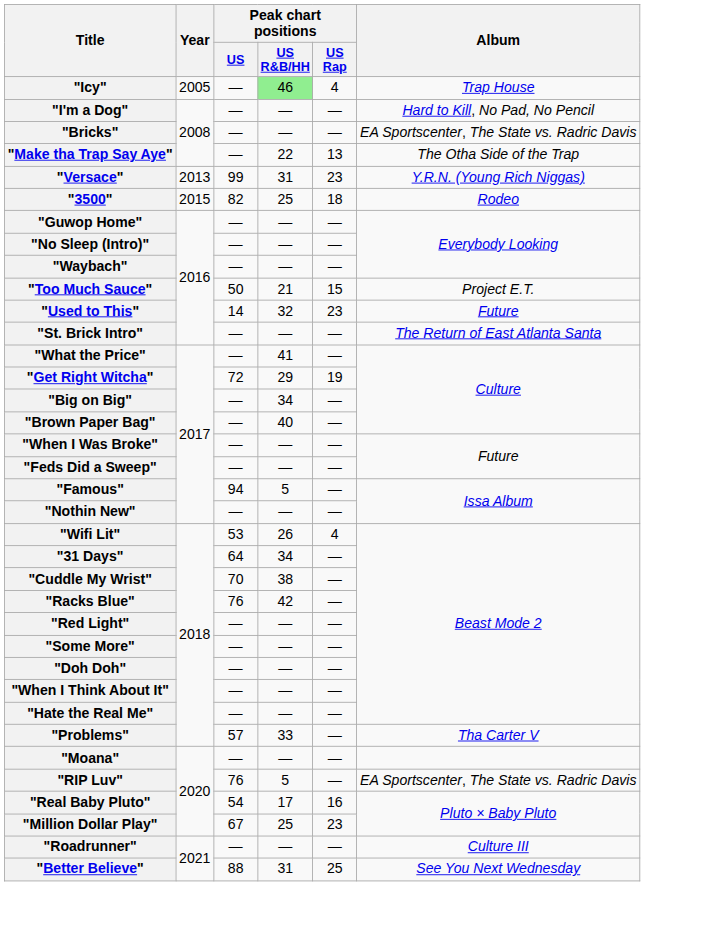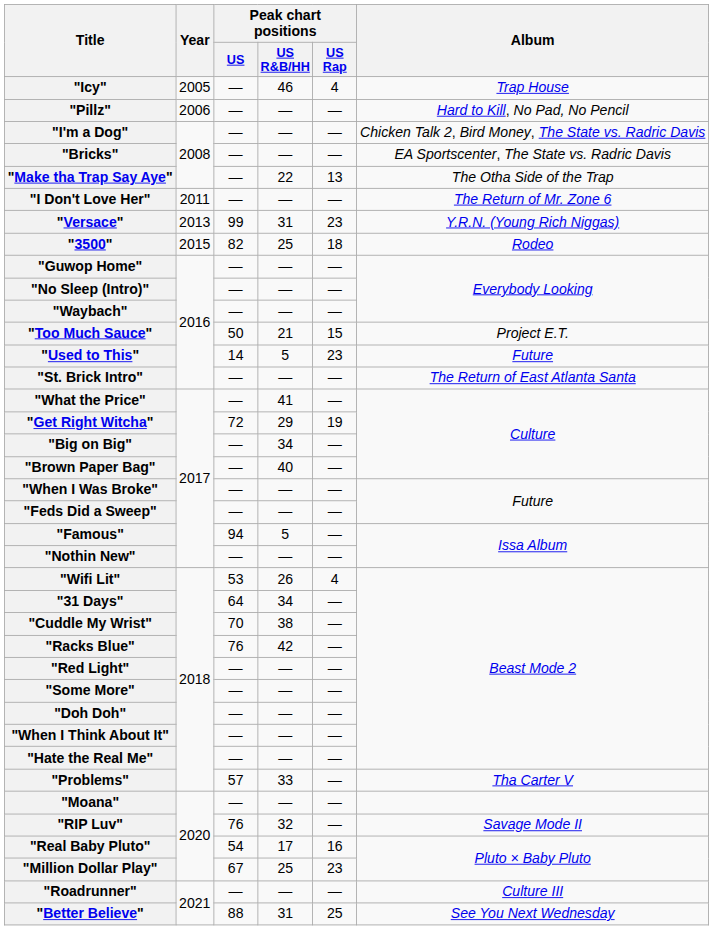 <table class="wikitable plainrowheaders"  style="text-align:center;">
 <tr>
 <th rowspan="2">Title</th>
 <th rowspan="2">Year</th>
 <th colspan="3">Peak chart positions</th>
 <th rowspan="2">Album</th>
 </tr>
 <tr>
 <th scope="col" style="width:3em;font-size:90%;"><a href='#'>US</a></th>
 <th scope="col" style="width:3em;font-size:90%;"><a href='#'>US<br>R&B/HH</a></th>
 <th scope="col" style="width:3em;font-size:90%;"><a href='#'>US<br>Rap</a></th>
 </tr>
 <tr>
 <th scope="row">"Icy"<br></th>
 <td>2005</td>
 <td>—</td>
-<td style="background: lightgreen;">46</td>
+<td>46</td>
 <td>4</td>
 <td><em><a href='#'>Trap House</a></em></td>
+</tr>
+<tr>
+<th scope="row">"Pillz"<br></th>
+<td>2006</td>
+<td>—</td>
+<td>—</td>
+<td>—</td>
+<td><em><a href='#'>Hard to Kill</a></em>, <em>No Pad, No Pencil</em></td>
 </tr>
 <tr>
 <th scope="row">"I'm a Dog"<br></th>
 <td rowspan="3">2008</td>
 <td>—</td>
 <td>—</td>
 <td>—</td>
-<td><em><a href='#'>Hard to Kill</a></em>, <em>No Pad, No Pencil</em></td>
+<td><em>Chicken Talk 2</em>, <em>Bird Money</em>, <em><a href='#'>The State vs. Radric Davis</a></em></td>
 </tr>
 <tr>
 <th scope="row">"Bricks"<br></th>
 <td>—</td>
 <td>—</td>
 <td>—</td>
 <td><em>EA Sportscenter</em>, <em>The State vs. Radric Davis</em></td>
 </tr>
 <tr>
 <th scope="row">"<a href='#'>Make tha Trap Say Aye</a>"<br></th>
 <td>—</td>
 <td>22</td>
 <td>13</td>
 <td><em>The Otha Side of the Trap</em></td>
+</tr>
+<tr>
+<th scope="row">"I Don't Love Her"<br></th>
+<td>2011</td>
+<td>—</td>
+<td>—</td>
+<td>—</td>
+<td><em><a href='#'>The Return of Mr. Zone 6</a></em></td>
 </tr>
 <tr>
 <th scope="row">"<a href='#'>Versace</a>"<br></th>
 <td>2013</td>
 <td>99</td>
 <td>31</td>
 <td>23</td>
 <td><em><a href='#'>Y.R.N. (Young Rich Niggas)</a></em></td>
 </tr>
 <tr>
 <th scope="row">"<a href='#'>3500</a>"<br></th>
 <td>2015</td>
 <td>82</td>
 <td>25</td>
 <td>18</td>
 <td><em><a href='#'>Rodeo</a></em></td>
 </tr>
 <tr>
 <th scope="row">"Guwop Home"<br></th>
 <td rowspan="6">2016</td>
 <td>—</td>
 <td>—</td>
 <td>—</td>
 <td rowspan="3"><em><a href='#'>Everybody Looking</a></em></td>
 </tr>
 <tr>
 <th scope="row">"No Sleep (Intro)"<br></th>
 <td>—</td>
 <td>—</td>
 <td>—</td>
 </tr>
 <tr>
 <th scope="row">"Waybach"<br></th>
 <td>—</td>
 <td>—</td>
 <td>—</td>
 </tr>
 <tr>
 <th scope="row">"<a href='#'>Too Much Sauce</a>"<br></th>
 <td>50</td>
 <td>21</td>
 <td>15</td>
 <td><em>Project E.T.</em></td>
 </tr>
 <tr>
 <th scope="row">"<a href='#'>Used to This</a>"<br></th>
 <td>14</td>
-<td>32</td>
+<td>5</td>
 <td>23</td>
 <td><em><a href='#'>Future</a></em></td>
 </tr>
 <tr>
 <th scope="row">"St. Brick Intro"<br></th>
 <td>—</td>
 <td>—</td>
 <td>—</td>
 <td><em><a href='#'>The Return of East Atlanta Santa</a></em></td>
 </tr>
 <tr>
 <th scope="row">"What the Price"<br></th>
 <td rowspan="8">2017</td>
 <td>—</td>
 <td>41</td>
 <td>—</td>
 <td rowspan="4"><em><a href='#'>Culture</a></em></td>
 </tr>
 <tr>
 <th scope="row">"<a href='#'>Get Right Witcha</a>"<br></th>
 <td>72</td>
 <td>29</td>
 <td>19</td>
 </tr>
 <tr>
 <th scope="row">"Big on Big"<br></th>
 <td>—</td>
 <td>34</td>
 <td>—</td>
 </tr>
 <tr>
 <th scope="row">"Brown Paper Bag"<br></th>
 <td>—</td>
 <td>40</td>
 <td>—</td>
 </tr>
 <tr>
 <th scope="row">"When I Was Broke"<br></th>
 <td>—</td>
 <td>—</td>
 <td>—</td>
 <td rowspan="2"><em>Future</em></td>
 </tr>
 <tr>
 <th scope="row">"Feds Did a Sweep"<br></th>
 <td>—</td>
 <td>—</td>
 <td>—</td>
 </tr>
 <tr>
 <th scope="row">"Famous"<br></th>
 <td>94</td>
 <td>5</td>
 <td>—</td>
 <td rowspan="2"><em><a href='#'>Issa Album</a></em></td>
 </tr>
 <tr>
 <th scope="row">"Nothin New"<br></th>
 <td>—</td>
 <td>—</td>
 <td>—</td>
 </tr>
 <tr>
 <th scope="row">"Wifi Lit"<br></th>
 <td rowspan="10">2018</td>
 <td>53</td>
 <td>26</td>
 <td>4</td>
 <td rowspan="9"><em><a href='#'>Beast Mode 2</a></em></td>
 </tr>
 <tr>
 <th scope="row">"31 Days"<br></th>
 <td>64</td>
 <td>34</td>
 <td>—</td>
 </tr>
 <tr>
 <th scope="row">"Cuddle My Wrist"<br></th>
 <td>70</td>
 <td>38</td>
 <td>—</td>
 </tr>
 <tr>
 <th scope="row">"Racks Blue"<br></th>
 <td>76</td>
 <td>42</td>
 <td>—</td>
 </tr>
 <tr>
 <th scope="row">"Red Light"<br></th>
 <td>—</td>
 <td>—</td>
 <td>—</td>
 </tr>
 <tr>
 <th scope="row">"Some More"<br></th>
 <td>—</td>
 <td>—</td>
 <td>—</td>
 </tr>
 <tr>
 <th scope="row">"Doh Doh"<br></th>
 <td>—</td>
 <td>—</td>
 <td>—</td>
 </tr>
 <tr>
 <th scope="row">"When I Think About It"<br></th>
 <td>—</td>
 <td>—</td>
 <td>—</td>
 </tr>
 <tr>
 <th scope="row">"Hate the Real Me"<br></th>
 <td>—</td>
 <td>—</td>
 <td>—</td>
 </tr>
 <tr>
 <th scope="row">"Problems"<br></th>
 <td>57</td>
 <td>33</td>
 <td>—</td>
 <td><em><a href='#'>Tha Carter V</a></em></td>
 </tr>
 <tr>
 <th scope="row">"Moana"<br></th>
 <td rowspan="4">2020</td>
 <td>—</td>
 <td>—</td>
 <td>—</td>
 <td></td>
 </tr>
 <tr>
 <th scope="row">"RIP Luv"<br></th>
 <td>76</td>
-<td>5</td>
+<td>32</td>
 <td>—</td>
-<td><em>EA Sportscenter</em>, <em>The State vs. Radric Davis</em></td>
+<td><em><a href='#'>Savage Mode II</a></em></td>
 </tr>
 <tr>
 <th scope="row">"Real Baby Pluto"<br></th>
 <td>54</td>
 <td>17</td>
 <td>16</td>
 <td rowspan="2"><em><a href='#'>Pluto × Baby Pluto</a></em></td>
 </tr>
 <tr>
 <th scope="row">"Million Dollar Play"<br></th>
 <td>67</td>
 <td>25</td>
 <td>23</td>
 </tr>
 <tr>
 <th scope="row">"Roadrunner"<br></th>
 <td rowspan="2">2021</td>
 <td>—</td>
 <td>—</td>
 <td>—</td>
 <td><em><a href='#'>Culture III</a></em></td>
 </tr>
 <tr>
 <th scope="row">"<a href='#'>Better Believe</a>"<br></th>
 <td>88</td>
 <td>31</td>
 <td>25</td>
 <td><em><a href='#'>See You Next Wednesday</a></em></td>
 </tr>
 </table>
